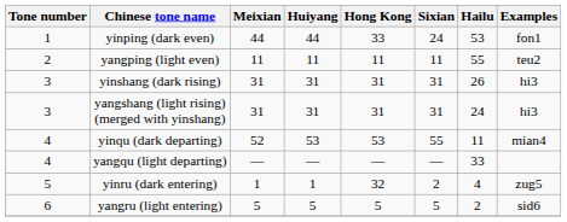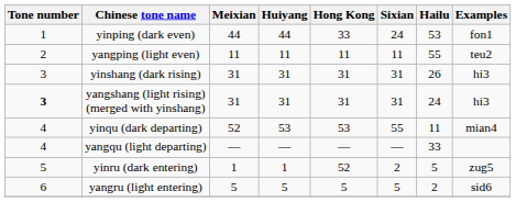 <table class=wikitable border=1>
 <tr>
 <th align=center>Tone number</th>
 <th align=center>Chinese <a href='#'>tone name</a></th>
 <th>Meixian</th>
 <th>Huiyang</th>
 <th>Hong Kong</th>
 <th align="center">Sixian</th>
 <th align="center">Hailu</th>
 <th align=center>Examples</th>
 </tr>
 <tr>
 <td align=center>1</td>
 <td align=center>yinping (dark even)</td>
 <td align=center>44</td>
 <td align=center>44</td>
 <td align=center>33</td>
 <td align=center>24</td>
 <td align=center>53</td>
 <td align=center>fon1 </td>
 </tr>
 <tr>
 <td align=center>2</td>
 <td align=center>yangping (light even)</td>
 <td align=center>11</td>
 <td align=center>11</td>
 <td align=center>11</td>
 <td align=center>11</td>
 <td align=center>55</td>
 <td align=center>teu2 </td>
 </tr>
 <tr>
 <td align=center>3</td>
 <td align=center>yinshang (dark rising)</td>
 <td align=center>31</td>
 <td align=center>31</td>
 <td align=center>31</td>
 <td align="center">31</td>
 <td align="center">26</td>
 <td align=center>hi3 </td>
 </tr>
 <tr>
-<td align=center>3</td>
+<td align=center><strong>3</strong></td>
 <td align=center>yangshang (light rising)<br> (merged with yinshang)</td>
 <td align=center>31</td>
 <td align=center>31</td>
 <td align=center>31</td>
 <td align="center">31</td>
 <td align="center">24</td>
 <td align=center>hi3 </td>
 </tr>
 <tr>
 <td align=center>4</td>
 <td align=center>yinqu (dark departing)</td>
 <td align=center>52</td>
 <td align=center>53</td>
 <td align=center>53</td>
 <td align="center">55</td>
 <td align="center">11</td>
 <td align=center>mian4 </td>
 </tr>
 <tr>
 <td align=center>4</td>
 <td align=center>yangqu (light departing)</td>
 <td align=center>—</td>
 <td align=center>—</td>
 <td align=center>—</td>
 <td align=center>—</td>
 <td align=center>33</td>
 <td align=center></td>
 </tr>
 <tr>
 <td align=center>5</td>
 <td align=center>yinru (dark entering)</td>
 <td align=center>1</td>
 <td align=center>1</td>
-<td align=center>32</td>
+<td align=center>52</td>
 <td align=center>2</td>
-<td align=center>4</td>
+<td align=center>5</td>
 <td align=center>zug5 </td>
 </tr>
 <tr>
 <td align=center>6</td>
 <td align=center>yangru (light entering)</td>
 <td align=center>5</td>
 <td align=center>5</td>
 <td align=center>5</td>
 <td align="center">5</td>
 <td align=center>2</td>
 <td align=center>sid6 </td>
 </tr>
 <tr>
 </tr>
 </table>
